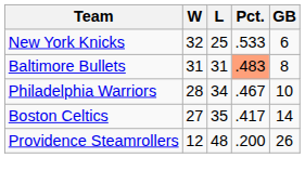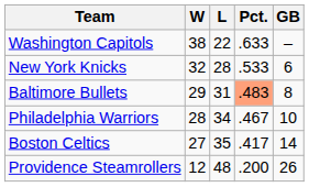 <table class="wikitable" style="text-align: center;">
 <tr>
 <th>Team</th>
 <th>W</th>
 <th>L</th>
 <th>Pct.</th>
 <th>GB</th>
 </tr>
 <tr>
+<td align="left"><a href='#'>Washington Capitols</a></td>
+<td>38</td>
+<td>22</td>
+<td>.633</td>
+<td>–</td>
+</tr>
+<tr>
 <td align="left"><a href='#'>New York Knicks</a></td>
 <td>32</td>
-<td>25</td>
+<td>28</td>
 <td>.533</td>
 <td>6</td>
 </tr>
 <tr>
 <td align="left"><a href='#'>Baltimore Bullets</a></td>
-<td>31</td>
+<td>29</td>
 <td>31</td>
 <td style="background: lightsalmon;">.483</td>
 <td>8</td>
 </tr>
 <tr>
 <td align="left"><a href='#'>Philadelphia Warriors</a></td>
 <td>28</td>
 <td>34</td>
 <td>.467</td>
 <td>10</td>
 </tr>
 <tr>
 <td align="left"><a href='#'>Boston Celtics</a></td>
 <td>27</td>
 <td>35</td>
 <td>.417</td>
 <td>14</td>
 </tr>
 <tr>
 <td align="left"><a href='#'>Providence Steamrollers</a></td>
 <td>12</td>
 <td>48</td>
 <td>.200</td>
 <td>26</td>
 </tr>
 </table>
